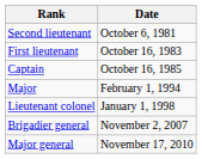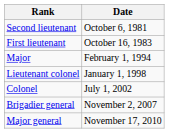 <table class="wikitable">
 <tr>
 <th>Rank</th>
 <th>Date </th>
 </tr>
 <tr>
 <td> <a href='#'>Second lieutenant</a></td>
 <td>October 6, 1981</td>
 </tr>
 <tr>
 <td> <a href='#'>First lieutenant</a></td>
 <td>October 16, 1983</td>
 </tr>
 <tr>
-<td> <a href='#'>Captain</a></td>
-<td>October 16, 1985</td>
-</tr>
-<tr>
 <td> <a href='#'>Major</a></td>
 <td>February 1, 1994</td>
 </tr>
 <tr>
 <td> <a href='#'>Lieutenant colonel</a></td>
 <td>January 1, 1998</td>
+</tr>
+<tr>
+<td> <a href='#'>Colonel</a></td>
+<td>July 1, 2002</td>
 </tr>
 <tr>
 <td> <a href='#'>Brigadier general</a></td>
 <td>November 2, 2007</td>
 </tr>
 <tr>
 <td> <a href='#'>Major general</a></td>
 <td>November 17, 2010</td>
 </tr>
 </table>
